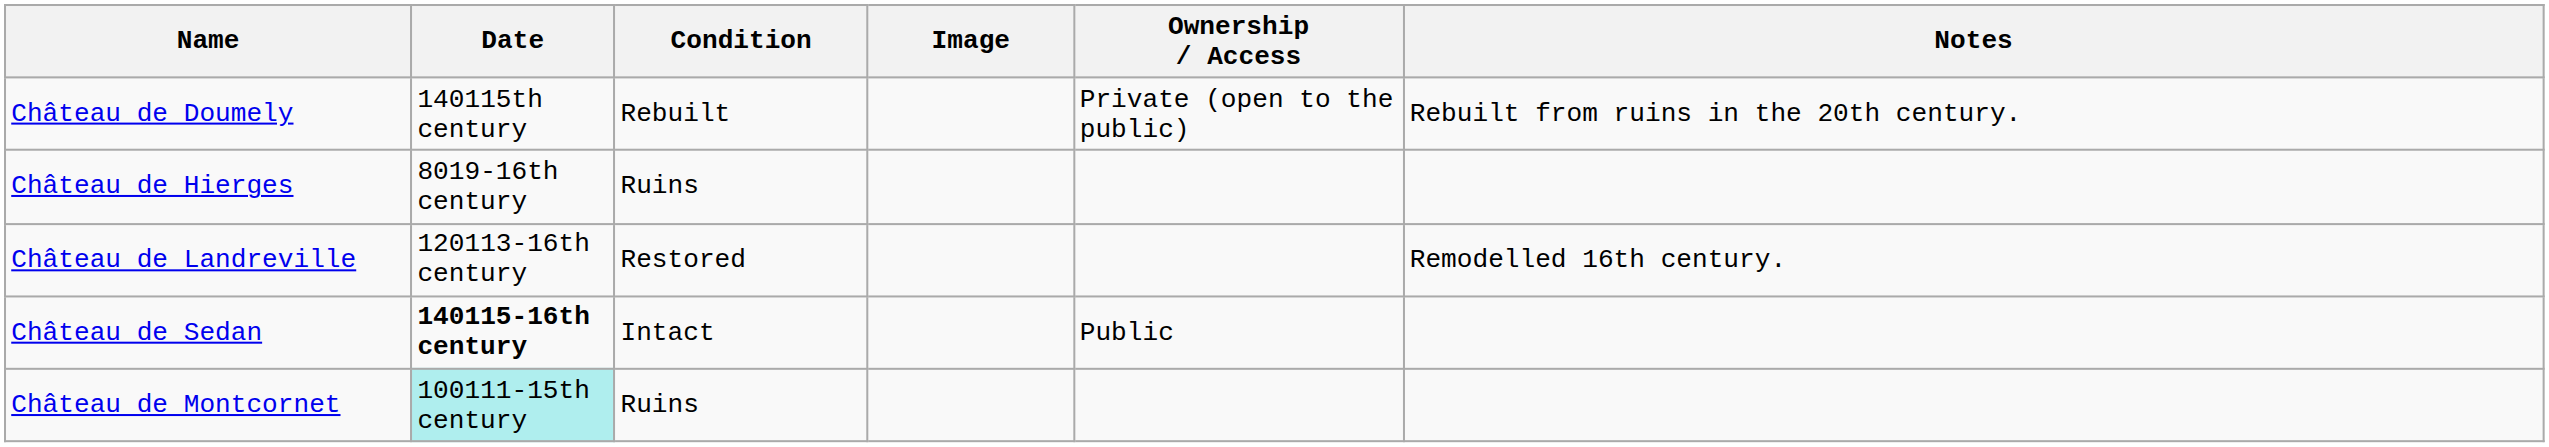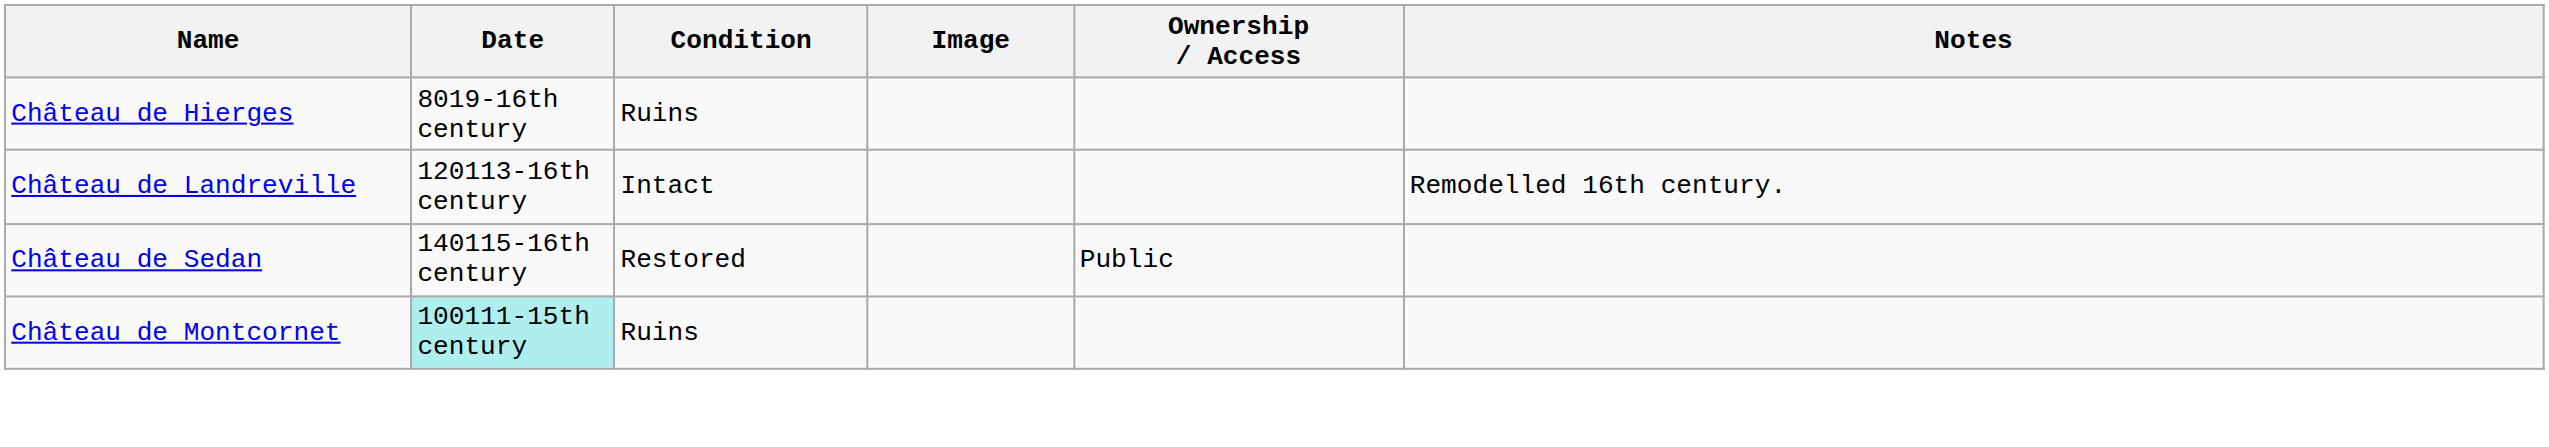 <table class="wikitable sortable" width="100%">
 <tr>
 <th width="16%">Name<br></th>
 <th width="8%">Date<br></th>
 <th width="10%">Condition<br></th>
 <th class="unsortable" width="96px">Image</th>
 <th width="13%">Ownership<br>/ Access</th>
 <th class="unsortable">Notes</th>
-</tr>
-<tr>
-<td><a href='#'>Château de Doumely</a></td>
-<td><span>1401</span>15th century</td>
-<td>Rebuilt</td>
-<td></td>
-<td>Private (open to the public)</td>
-<td>Rebuilt from ruins in the 20th century.</td>
 </tr>
 <tr>
 <td><a href='#'>Château de Hierges</a></td>
 <td><span>801</span>9-16th century</td>
 <td>Ruins</td>
 <td></td>
 <td></td>
 <td></td>
 </tr>
 <tr>
 <td><a href='#'>Château de Landreville</a></td>
 <td><span>1201</span>13-16th century</td>
-<td>Restored</td>
+<td>Intact</td>
 <td></td>
 <td></td>
 <td>Remodelled 16th century.</td>
 </tr>
 <tr>
 <td><a href='#'>Château de Sedan</a></td>
-<td><strong><span>1401</span>15-16th century</strong></td>
-<td>Intact</td>
+<td><span>1401</span>15-16th century</td>
+<td>Restored</td>
 <td></td>
 <td>Public</td>
 <td></td>
 </tr>
 <tr>
 <td><a href='#'>Château de Montcornet</a></td>
 <td style="background: paleturquoise;"><span>1001</span>11-15th century</td>
 <td>Ruins</td>
 <td></td>
 <td></td>
 <td></td>
 </tr>
 </table>
